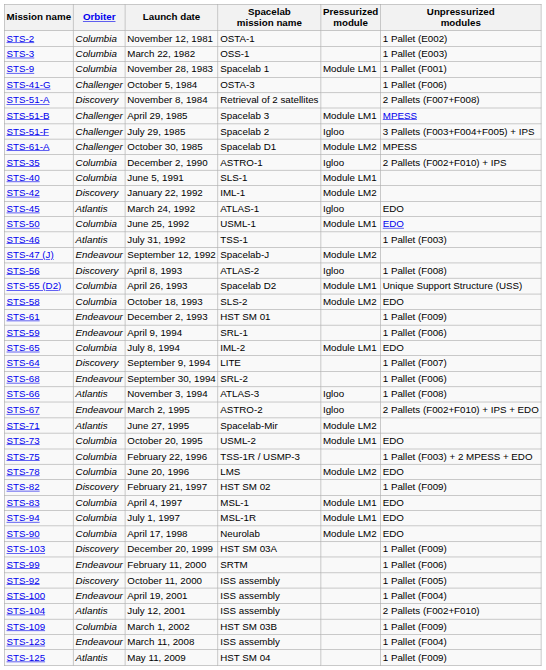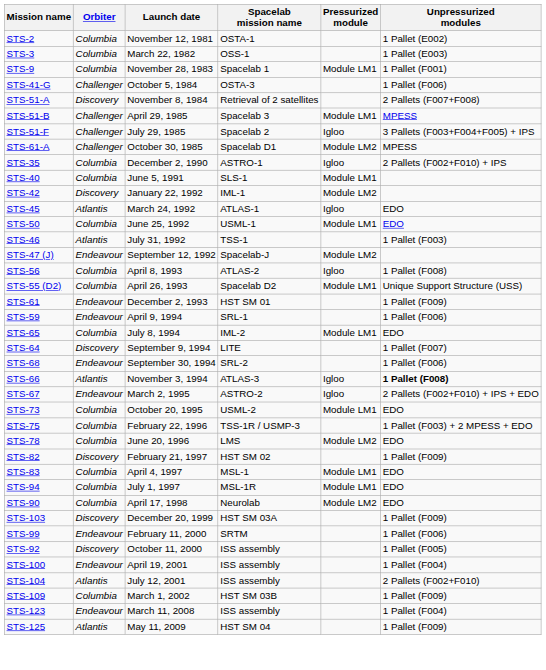 <table class="wikitable sticky-header">
 <tr>
 <th>Mission name</th>
 <th><a href='#'>Orbiter</a></th>
 <th>Launch date</th>
 <th>Spacelab <br>mission name</th>
 <th>Pressurized <br>module</th>
 <th>Unpressurized <br>modules</th>
 </tr>
 <tr>
 <td><a href='#'>STS-2</a></td>
 <td><em>Columbia</em></td>
 <td>November 12, 1981</td>
 <td>OSTA-1</td>
 <td></td>
 <td>1 Pallet (E002)</td>
 </tr>
 <tr>
 <td><a href='#'>STS-3</a></td>
 <td><em>Columbia</em></td>
 <td>March 22, 1982</td>
 <td>OSS-1</td>
 <td></td>
 <td>1 Pallet (E003)</td>
 </tr>
 <tr>
 <td><a href='#'>STS-9</a></td>
 <td><em>Columbia</em></td>
 <td>November 28, 1983</td>
 <td>Spacelab 1</td>
 <td>Module LM1</td>
 <td>1 Pallet (F001)</td>
 </tr>
 <tr>
 <td><a href='#'>STS-41-G</a></td>
 <td><em>Challenger</em></td>
 <td>October 5, 1984</td>
 <td>OSTA-3</td>
 <td></td>
 <td>1 Pallet (F006)</td>
 </tr>
 <tr>
 <td><a href='#'>STS-51-A</a></td>
 <td><em>Discovery</em></td>
 <td>November 8, 1984</td>
 <td>Retrieval of 2 satellites</td>
 <td></td>
 <td>2 Pallets (F007+F008)</td>
 </tr>
 <tr>
 <td><a href='#'>STS-51-B</a></td>
 <td><em>Challenger</em></td>
 <td>April 29, 1985</td>
 <td>Spacelab 3</td>
 <td>Module LM1</td>
 <td><a href='#'>MPESS</a></td>
 </tr>
 <tr>
 <td><a href='#'>STS-51-F</a></td>
 <td><em>Challenger</em></td>
 <td>July 29, 1985</td>
 <td>Spacelab 2</td>
 <td>Igloo</td>
 <td>3 Pallets (F003+F004+F005) + IPS</td>
 </tr>
 <tr>
 <td><a href='#'>STS-61-A</a></td>
 <td><em>Challenger</em></td>
 <td>October 30, 1985</td>
 <td>Spacelab D1</td>
 <td>Module LM2</td>
 <td>MPESS</td>
 </tr>
 <tr>
 <td><a href='#'>STS-35</a></td>
 <td><em>Columbia</em></td>
 <td>December 2, 1990</td>
 <td>ASTRO-1</td>
 <td>Igloo</td>
 <td>2 Pallets (F002+F010) + IPS</td>
 </tr>
 <tr>
 <td><a href='#'>STS-40</a></td>
 <td><em>Columbia</em></td>
 <td>June 5, 1991</td>
 <td>SLS-1</td>
 <td>Module LM1</td>
 <td></td>
 </tr>
 <tr>
 <td><a href='#'>STS-42</a></td>
 <td><em>Discovery</em></td>
 <td>January 22, 1992</td>
 <td>IML-1</td>
 <td>Module LM2</td>
 <td></td>
 </tr>
 <tr>
 <td><a href='#'>STS-45</a></td>
 <td><em>Atlantis</em></td>
 <td>March 24, 1992</td>
 <td>ATLAS-1</td>
 <td>Igloo</td>
 <td>EDO</td>
 </tr>
 <tr>
 <td><a href='#'>STS-50</a></td>
 <td><em>Columbia</em></td>
 <td>June 25, 1992</td>
 <td>USML-1</td>
 <td>Module LM1</td>
 <td><a href='#'>EDO</a></td>
 </tr>
 <tr>
 <td><a href='#'>STS-46</a></td>
 <td><em>Atlantis</em></td>
 <td>July 31, 1992</td>
 <td>TSS-1</td>
 <td></td>
 <td>1 Pallet (F003)</td>
 </tr>
 <tr>
 <td><a href='#'>STS-47 (J)</a></td>
 <td><em>Endeavour</em></td>
 <td>September 12, 1992</td>
 <td>Spacelab-J</td>
 <td>Module LM2</td>
 <td></td>
 </tr>
 <tr>
 <td><a href='#'>STS-56</a></td>
-<td><em>Discovery</em></td>
+<td><em>Columbia</em></td>
 <td>April 8, 1993</td>
 <td>ATLAS-2</td>
 <td>Igloo</td>
 <td>1 Pallet (F008)</td>
 </tr>
 <tr>
 <td><a href='#'>STS-55 (D2)</a></td>
 <td><em>Columbia</em></td>
 <td>April 26, 1993</td>
 <td>Spacelab D2</td>
 <td>Module LM1</td>
 <td>Unique Support Structure (USS)</td>
-</tr>
-<tr>
-<td><a href='#'>STS-58</a></td>
-<td><em>Columbia</em></td>
-<td>October 18, 1993</td>
-<td>SLS-2</td>
-<td>Module LM2</td>
-<td>EDO</td>
 </tr>
 <tr>
 <td><a href='#'>STS-61</a></td>
 <td><em>Endeavour</em></td>
 <td>December 2, 1993</td>
 <td>HST SM 01</td>
 <td></td>
 <td>1 Pallet (F009)</td>
 </tr>
 <tr>
 <td><a href='#'>STS-59</a></td>
 <td><em>Endeavour</em></td>
 <td>April 9, 1994</td>
 <td>SRL-1</td>
 <td></td>
 <td>1 Pallet (F006)</td>
 </tr>
 <tr>
 <td><a href='#'>STS-65</a></td>
 <td><em>Columbia</em></td>
 <td>July 8, 1994</td>
 <td>IML-2</td>
 <td>Module LM1</td>
 <td>EDO</td>
 </tr>
 <tr>
 <td><a href='#'>STS-64</a></td>
 <td><em>Discovery</em></td>
 <td>September 9, 1994</td>
 <td>LITE</td>
 <td></td>
 <td>1 Pallet (F007)</td>
 </tr>
 <tr>
 <td><a href='#'>STS-68</a></td>
 <td><em>Endeavour</em></td>
 <td>September 30, 1994</td>
 <td>SRL-2</td>
 <td></td>
 <td>1 Pallet (F006)</td>
 </tr>
 <tr>
 <td><a href='#'>STS-66</a></td>
 <td><em>Atlantis</em></td>
 <td>November 3, 1994</td>
 <td>ATLAS-3</td>
 <td>Igloo</td>
-<td>1 Pallet (F008)</td>
+<td><strong>1 Pallet (F008)</strong></td>
 </tr>
 <tr>
 <td><a href='#'>STS-67</a></td>
 <td><em>Endeavour</em></td>
 <td>March 2, 1995</td>
 <td>ASTRO-2</td>
 <td>Igloo</td>
 <td>2 Pallets (F002+F010) + IPS + EDO</td>
-</tr>
-<tr>
-<td><a href='#'>STS-71</a></td>
-<td><em>Atlantis</em></td>
-<td>June 27, 1995</td>
-<td>Spacelab-Mir</td>
-<td>Module LM2</td>
-<td></td>
 </tr>
 <tr>
 <td><a href='#'>STS-73</a></td>
 <td><em>Columbia</em></td>
 <td>October 20, 1995</td>
 <td>USML-2</td>
 <td>Module LM1</td>
 <td>EDO</td>
 </tr>
 <tr>
 <td><a href='#'>STS-75</a></td>
 <td><em>Columbia</em></td>
 <td>February 22, 1996</td>
 <td>TSS-1R / USMP-3</td>
 <td></td>
 <td>1 Pallet (F003) + 2 MPESS + EDO</td>
 </tr>
 <tr>
 <td><a href='#'>STS-78</a></td>
 <td><em>Columbia</em></td>
 <td>June 20, 1996</td>
 <td>LMS</td>
 <td>Module LM2</td>
 <td>EDO</td>
 </tr>
 <tr>
 <td><a href='#'>STS-82</a></td>
 <td><em>Discovery</em></td>
 <td>February 21, 1997</td>
 <td>HST SM 02</td>
 <td></td>
 <td>1 Pallet (F009)</td>
 </tr>
 <tr>
 <td><a href='#'>STS-83</a></td>
 <td><em>Columbia</em></td>
 <td>April 4, 1997</td>
 <td>MSL-1</td>
 <td>Module LM1</td>
 <td>EDO</td>
 </tr>
 <tr>
 <td><a href='#'>STS-94</a></td>
 <td><em>Columbia</em></td>
 <td>July 1, 1997</td>
 <td>MSL-1R</td>
 <td>Module LM1</td>
 <td>EDO</td>
 </tr>
 <tr>
 <td><a href='#'>STS-90</a></td>
 <td><em>Columbia</em></td>
 <td>April 17, 1998</td>
 <td>Neurolab</td>
 <td>Module LM2</td>
 <td>EDO</td>
 </tr>
 <tr>
 <td><a href='#'>STS-103</a></td>
 <td><em>Discovery</em></td>
 <td>December 20, 1999</td>
 <td>HST SM 03A</td>
 <td></td>
 <td>1 Pallet (F009)</td>
 </tr>
 <tr>
 <td><a href='#'>STS-99</a></td>
 <td><em>Endeavour</em></td>
 <td>February 11, 2000</td>
 <td>SRTM</td>
 <td></td>
 <td>1 Pallet (F006)</td>
 </tr>
 <tr>
 <td><a href='#'>STS-92</a></td>
 <td><em>Discovery</em></td>
 <td>October 11, 2000</td>
 <td>ISS assembly</td>
 <td></td>
 <td>1 Pallet (F005)</td>
 </tr>
 <tr>
 <td><a href='#'>STS-100</a></td>
 <td><em>Endeavour</em></td>
 <td>April 19, 2001</td>
 <td>ISS assembly</td>
 <td></td>
 <td>1 Pallet (F004)</td>
 </tr>
 <tr>
 <td><a href='#'>STS-104</a></td>
 <td><em>Atlantis</em></td>
 <td>July 12, 2001</td>
 <td>ISS assembly</td>
 <td></td>
 <td>2 Pallets (F002+F010)</td>
 </tr>
 <tr>
 <td><a href='#'>STS-109</a></td>
 <td><em>Columbia</em></td>
 <td>March 1, 2002</td>
 <td>HST SM 03B</td>
 <td></td>
 <td>1 Pallet (F009)</td>
 </tr>
 <tr>
 <td><a href='#'>STS-123</a></td>
 <td><em>Endeavour</em></td>
 <td>March 11, 2008</td>
 <td>ISS assembly</td>
 <td></td>
 <td>1 Pallet (F004)</td>
 </tr>
 <tr>
 <td><a href='#'>STS-125</a></td>
 <td><em>Atlantis</em></td>
 <td>May 11, 2009</td>
 <td>HST SM 04</td>
 <td></td>
 <td>1 Pallet (F009)</td>
 </tr>
 </table>
